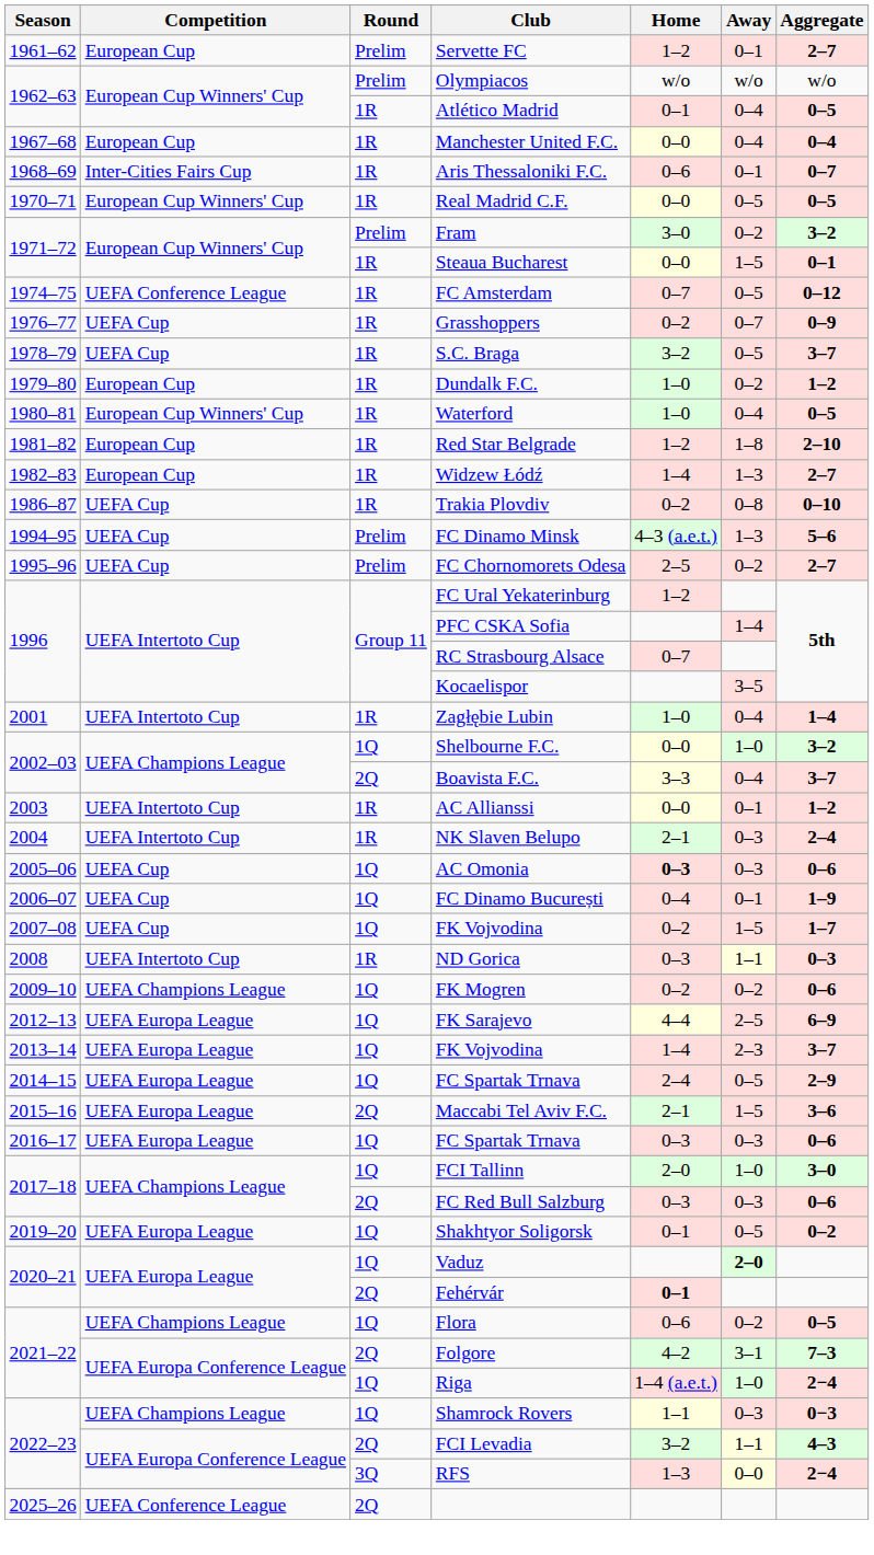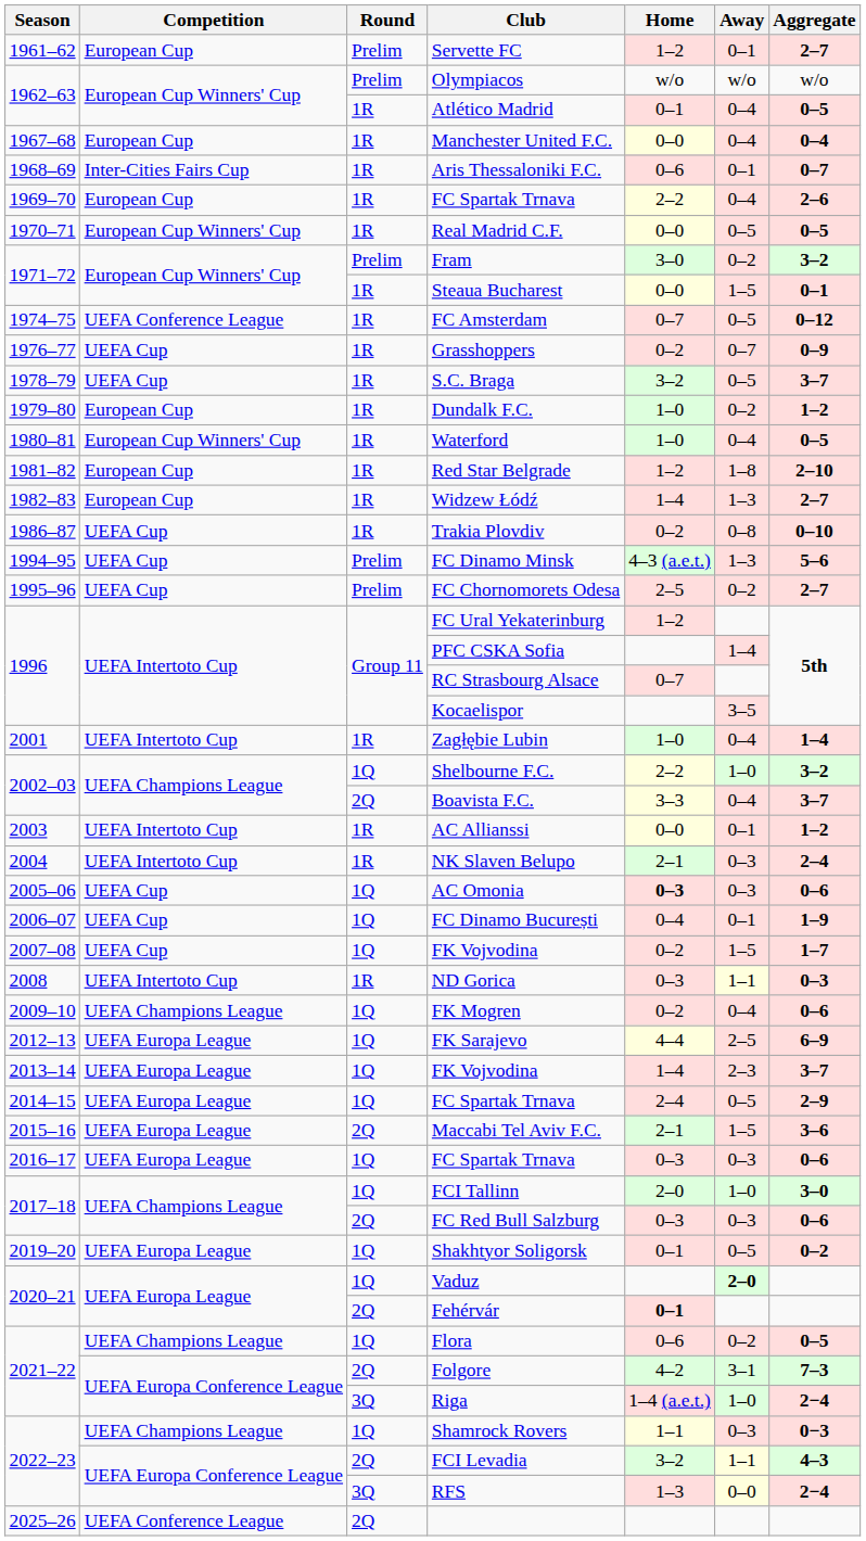 <table class="wikitable" style="text-align:left">
 <tr>
 <th>Season</th>
 <th>Competition</th>
 <th>Round</th>
 <th>Club</th>
 <th>Home</th>
 <th>Away</th>
 <th>Aggregate</th>
 </tr>
 <tr>
 <td><a href='#'>1961–62</a></td>
 <td><a href='#'>European Cup</a></td>
 <td><a href='#'>Prelim</a></td>
 <td> <a href='#'>Servette FC</a></td>
 <td bgcolor="#ffdddd" style="text-align:center;">1–2</td>
 <td bgcolor="#ffdddd" style="text-align:center;">0–1</td>
 <td bgcolor="#ffdddd" style="text-align:center;"><strong>2–7</strong></td>
 </tr>
 <tr>
 <td rowspan="2"><a href='#'>1962–63</a></td>
 <td rowspan="2"><a href='#'>European Cup Winners' Cup</a></td>
 <td><a href='#'>Prelim</a></td>
 <td> <a href='#'>Olympiacos</a></td>
 <td style="text-align:center;">w/o</td>
 <td style="text-align:center;">w/o</td>
 <td style="text-align:center;">w/o</td>
 </tr>
 <tr>
 <td><a href='#'>1R</a></td>
 <td> <a href='#'>Atlético Madrid</a></td>
 <td bgcolor="#ffdddd" style="text-align:center;">0–1</td>
 <td bgcolor="#ffdddd" style="text-align:center;">0–4</td>
 <td bgcolor="#ffdddd" style="text-align:center;"><strong>0–5</strong></td>
 </tr>
 <tr>
 <td><a href='#'>1967–68</a></td>
 <td><a href='#'>European Cup</a></td>
 <td><a href='#'>1R</a></td>
 <td> <a href='#'>Manchester United F.C.</a></td>
 <td bgcolor="#ffffdd" style="text-align:center;">0–0</td>
 <td bgcolor="#ffdddd" style="text-align:center;">0–4</td>
 <td bgcolor="#ffdddd" style="text-align:center;"><strong>0–4</strong></td>
 </tr>
 <tr>
 <td><a href='#'>1968–69</a></td>
 <td><a href='#'>Inter-Cities Fairs Cup</a></td>
 <td><a href='#'>1R</a></td>
 <td> <a href='#'>Aris Thessaloniki F.C.</a></td>
 <td bgcolor="#ffdddd" style="text-align:center;">0–6</td>
 <td bgcolor="#ffdddd" style="text-align:center;">0–1</td>
 <td bgcolor="#ffdddd" style="text-align:center;"><strong>0–7</strong></td>
+</tr>
+<tr>
+<td><a href='#'>1969–70</a></td>
+<td><a href='#'>European Cup</a></td>
+<td><a href='#'>1R</a></td>
+<td> <a href='#'>FC Spartak Trnava</a></td>
+<td bgcolor="#ffffdd" style="text-align:center;">2–2</td>
+<td bgcolor="#ffdddd" style="text-align:center;">0–4</td>
+<td bgcolor="#ffdddd" style="text-align:center;"><strong>2–6</strong></td>
 </tr>
 <tr>
 <td><a href='#'>1970–71</a></td>
 <td><a href='#'>European Cup Winners' Cup</a></td>
 <td><a href='#'>1R</a></td>
 <td> <a href='#'>Real Madrid C.F.</a></td>
 <td bgcolor="#ffffdd" style="text-align:center;">0–0</td>
 <td bgcolor="#ffdddd" style="text-align:center;">0–5</td>
 <td bgcolor="#ffdddd" style="text-align:center;"><strong>0–5</strong></td>
 </tr>
 <tr>
 <td rowspan="2"><a href='#'>1971–72</a></td>
 <td rowspan="2"><a href='#'>European Cup Winners' Cup</a></td>
 <td><a href='#'>Prelim</a></td>
 <td> <a href='#'>Fram</a></td>
 <td bgcolor="#ddffdd" style="text-align:center;">3–0</td>
 <td bgcolor="#ffdddd" style="text-align:center;">0–2</td>
 <td bgcolor="#ddffdd" style="text-align:center;"><strong>3–2</strong></td>
 </tr>
 <tr>
 <td><a href='#'>1R</a></td>
 <td> <a href='#'>Steaua Bucharest</a></td>
 <td bgcolor="#ffffdd" style="text-align:center;">0–0</td>
 <td bgcolor="#ffdddd" style="text-align:center;">1–5</td>
 <td bgcolor="#ffdddd" style="text-align:center;"><strong>0–1</strong></td>
 </tr>
 <tr>
 <td><a href='#'>1974–75</a></td>
 <td><a href='#'>UEFA Conference League</a></td>
 <td><a href='#'>1R</a></td>
 <td> <a href='#'>FC Amsterdam</a></td>
 <td bgcolor="#ffdddd" style="text-align:center;">0–7</td>
 <td bgcolor="#ffdddd" style="text-align:center;">0–5</td>
 <td bgcolor="#ffdddd" style="text-align:center;"><strong>0–12</strong></td>
 </tr>
 <tr>
 <td><a href='#'>1976–77</a></td>
 <td><a href='#'>UEFA Cup</a></td>
 <td><a href='#'>1R</a></td>
 <td> <a href='#'>Grasshoppers</a></td>
 <td bgcolor="#ffdddd" style="text-align:center;">0–2</td>
 <td bgcolor="#ffdddd" style="text-align:center;">0–7</td>
 <td bgcolor="#ffdddd" style="text-align:center;"><strong>0–9</strong></td>
 </tr>
 <tr>
 <td><a href='#'>1978–79</a></td>
 <td><a href='#'>UEFA Cup</a></td>
 <td><a href='#'>1R</a></td>
 <td> <a href='#'>S.C. Braga</a></td>
 <td bgcolor="#ddffdd" style="text-align:center;">3–2</td>
 <td bgcolor="#ffdddd" style="text-align:center;">0–5</td>
 <td bgcolor="#ffdddd" style="text-align:center;"><strong>3–7</strong></td>
 </tr>
 <tr>
 <td><a href='#'>1979–80</a></td>
 <td><a href='#'>European Cup</a></td>
 <td><a href='#'>1R</a></td>
 <td> <a href='#'>Dundalk F.C.</a></td>
 <td bgcolor="#ddffdd" style="text-align:center;">1–0</td>
 <td bgcolor="#ffdddd" style="text-align:center;">0–2</td>
 <td bgcolor="#ffdddd" style="text-align:center;"><strong>1–2</strong></td>
 </tr>
 <tr>
 <td><a href='#'>1980–81</a></td>
 <td><a href='#'>European Cup Winners' Cup</a></td>
 <td><a href='#'>1R</a></td>
 <td> <a href='#'>Waterford</a></td>
 <td bgcolor="#ddffdd" style="text-align:center;">1–0</td>
 <td bgcolor="#ffdddd" style="text-align:center;">0–4</td>
 <td bgcolor="#ffdddd" style="text-align:center;"><strong>0–5</strong></td>
 </tr>
 <tr>
 <td><a href='#'>1981–82</a></td>
 <td><a href='#'>European Cup</a></td>
 <td><a href='#'>1R</a></td>
 <td> <a href='#'>Red Star Belgrade</a></td>
 <td bgcolor="#ffdddd" style="text-align:center;">1–2</td>
 <td bgcolor="#ffdddd" style="text-align:center;">1–8</td>
 <td bgcolor="#ffdddd" style="text-align:center;"><strong>2–10</strong></td>
 </tr>
 <tr>
 <td><a href='#'>1982–83</a></td>
 <td><a href='#'>European Cup</a></td>
 <td><a href='#'>1R</a></td>
 <td> <a href='#'>Widzew Łódź</a></td>
 <td bgcolor="#ffdddd" style="text-align:center;">1–4</td>
 <td bgcolor="#ffdddd" style="text-align:center;">1–3</td>
 <td bgcolor="#ffdddd" style="text-align:center;"><strong>2–7</strong></td>
 </tr>
 <tr>
 <td><a href='#'>1986–87</a></td>
 <td><a href='#'>UEFA Cup</a></td>
 <td><a href='#'>1R</a></td>
 <td> <a href='#'>Trakia Plovdiv</a></td>
 <td bgcolor="#ffdddd" style="text-align:center;">0–2</td>
 <td bgcolor="#ffdddd" style="text-align:center;">0–8</td>
 <td bgcolor="#ffdddd"  style="text-align:center;"><strong>0–10</strong></td>
 </tr>
 <tr>
 <td><a href='#'>1994–95</a></td>
 <td><a href='#'>UEFA Cup</a></td>
 <td><a href='#'>Prelim</a></td>
 <td> <a href='#'>FC Dinamo Minsk</a></td>
 <td bgcolor="#ddffdd" style="text-align:center;">4–3 <a href='#'>(a.e.t.)</a></td>
 <td bgcolor="#ffdddd" style="text-align:center;">1–3</td>
 <td bgcolor="#ffdddd" style="text-align:center;"><strong>5–6</strong></td>
 </tr>
 <tr>
 <td><a href='#'>1995–96</a></td>
 <td><a href='#'>UEFA Cup</a></td>
 <td><a href='#'>Prelim</a></td>
 <td> <a href='#'>FC Chornomorets Odesa</a></td>
 <td bgcolor="#ffdddd" style="text-align:center;">2–5</td>
 <td bgcolor="#ffdddd" style="text-align:center;">0–2</td>
 <td bgcolor="#ffdddd" style="text-align:center;"><strong>2–7</strong></td>
 </tr>
 <tr>
 <td rowspan="4"><a href='#'>1996</a></td>
 <td rowspan="4"><a href='#'>UEFA Intertoto Cup</a></td>
 <td rowspan="4"><a href='#'>Group 11</a></td>
 <td> <a href='#'>FC Ural Yekaterinburg</a></td>
 <td bgcolor="#ffdddd" style="text-align:center;">1–2</td>
 <td></td>
 <td rowspan="4" style="text-align:center;"><strong>5th</strong></td>
 </tr>
 <tr>
 <td> <a href='#'>PFC CSKA Sofia</a></td>
 <td></td>
 <td bgcolor="#ffdddd" style="text-align:center;">1–4</td>
 </tr>
 <tr>
 <td> <a href='#'>RC Strasbourg Alsace</a></td>
 <td bgcolor="#ffdddd" style="text-align:center;">0–7</td>
 <td></td>
 </tr>
 <tr>
 <td> <a href='#'>Kocaelispor</a></td>
 <td></td>
 <td bgcolor="#ffdddd" style="text-align:center;">3–5</td>
 </tr>
 <tr>
 <td><a href='#'>2001</a></td>
 <td><a href='#'>UEFA Intertoto Cup</a></td>
 <td><a href='#'>1R</a></td>
 <td> <a href='#'>Zagłębie Lubin</a></td>
 <td bgcolor="#ddffdd" style="text-align:center;">1–0</td>
 <td bgcolor="#ffdddd" style="text-align:center;">0–4</td>
 <td bgcolor="#ffdddd" style="text-align:center;"><strong>1–4</strong></td>
 </tr>
 <tr>
 <td rowspan="2"><a href='#'>2002–03</a></td>
 <td rowspan="2"><a href='#'>UEFA Champions League</a></td>
 <td><a href='#'>1Q</a></td>
 <td> <a href='#'>Shelbourne F.C.</a></td>
-<td bgcolor="#ffffdd" style="text-align:center;">0–0</td>
+<td bgcolor="#ffffdd" style="text-align:center;">2–2</td>
 <td bgcolor="#ddffdd" style="text-align:center;">1–0</td>
 <td bgcolor="#ddffdd" style="text-align:center;"><strong>3–2</strong></td>
 </tr>
 <tr>
 <td><a href='#'>2Q</a></td>
 <td> <a href='#'>Boavista F.C.</a></td>
 <td bgcolor="#ffffdd" style="text-align:center;">3–3</td>
 <td bgcolor="#ffdddd" style="text-align:center;">0–4</td>
 <td bgcolor="#ffdddd" style="text-align:center;"><strong>3–7</strong></td>
 </tr>
 <tr>
 <td><a href='#'>2003</a></td>
 <td><a href='#'>UEFA Intertoto Cup</a></td>
 <td><a href='#'>1R</a></td>
 <td> <a href='#'>AC Allianssi</a></td>
 <td bgcolor="#ffffdd" style="text-align:center;">0–0</td>
 <td bgcolor="#ffdddd" style="text-align:center;">0–1</td>
 <td bgcolor="#ffdddd" style="text-align:center;"><strong>1–2</strong></td>
 </tr>
 <tr>
 <td><a href='#'>2004</a></td>
 <td><a href='#'>UEFA Intertoto Cup</a></td>
 <td><a href='#'>1R</a></td>
 <td> <a href='#'>NK Slaven Belupo</a></td>
 <td bgcolor="#ddffdd" style="text-align:center;">2–1</td>
 <td bgcolor="#ffdddd" style="text-align:center;">0–3</td>
 <td bgcolor="#ffdddd" style="text-align:center;"><strong>2–4</strong></td>
 </tr>
 <tr>
 <td><a href='#'>2005–06</a></td>
 <td><a href='#'>UEFA Cup</a></td>
 <td><a href='#'>1Q</a></td>
 <td> <a href='#'>AC Omonia</a></td>
 <td bgcolor="#ffdddd" style="text-align:center;"><strong>0–3</strong></td>
 <td bgcolor="#ffdddd" style="text-align:center;">0–3</td>
 <td bgcolor="#ffdddd" style="text-align:center;"><strong>0–6</strong></td>
 </tr>
 <tr>
 <td><a href='#'>2006–07</a></td>
 <td><a href='#'>UEFA Cup</a></td>
 <td><a href='#'>1Q</a></td>
 <td> <a href='#'>FC Dinamo București</a></td>
 <td bgcolor="#ffdddd" style="text-align:center;">0–4</td>
 <td bgcolor="#ffdddd" style="text-align:center;">0–1</td>
 <td bgcolor="#ffdddd" style="text-align:center;"><strong>1–9</strong></td>
 </tr>
 <tr>
 <td><a href='#'>2007–08</a></td>
 <td><a href='#'>UEFA Cup</a></td>
 <td><a href='#'>1Q</a></td>
 <td> <a href='#'>FK Vojvodina</a></td>
 <td bgcolor="#ffdddd" style="text-align:center;">0–2</td>
 <td bgcolor="#ffdddd" style="text-align:center;">1–5</td>
 <td bgcolor="#ffdddd" style="text-align:center;"><strong>1–7</strong></td>
 </tr>
 <tr>
 <td><a href='#'>2008</a></td>
 <td><a href='#'>UEFA Intertoto Cup</a></td>
 <td><a href='#'>1R</a></td>
 <td> <a href='#'>ND Gorica</a></td>
 <td bgcolor="#ffdddd" style="text-align:center;">0–3</td>
 <td bgcolor="#ffffdd" style="text-align:center;">1–1</td>
 <td bgcolor="#ffdddd" style="text-align:center;"><strong>0–3</strong></td>
 </tr>
 <tr>
 <td><a href='#'>2009–10</a></td>
 <td><a href='#'>UEFA Champions League</a></td>
 <td><a href='#'>1Q</a></td>
 <td> <a href='#'>FK Mogren</a></td>
 <td bgcolor="#ffdddd" style="text-align:center;">0–2</td>
-<td bgcolor="#ffdddd" style="text-align:center;">0–2</td>
+<td bgcolor="#ffdddd" style="text-align:center;">0–4</td>
 <td bgcolor="#ffdddd" style="text-align:center;"><strong>0–6</strong></td>
 </tr>
 <tr>
 <td><a href='#'>2012–13</a></td>
 <td><a href='#'>UEFA Europa League</a></td>
 <td><a href='#'>1Q</a></td>
 <td> <a href='#'>FK Sarajevo</a></td>
 <td bgcolor="#ffffdd" style="text-align:center;">4–4</td>
 <td bgcolor="#ffdddd" style="text-align:center;">2–5</td>
 <td bgcolor="#ffdddd" style="text-align:center;"><strong>6–9</strong></td>
 </tr>
 <tr>
 <td><a href='#'>2013–14</a></td>
 <td><a href='#'>UEFA Europa League</a></td>
 <td><a href='#'>1Q</a></td>
 <td> <a href='#'>FK Vojvodina</a></td>
 <td bgcolor="#ffdddd" style="text-align:center;">1–4</td>
 <td bgcolor="#ffdddd" style="text-align:center;">2–3</td>
 <td bgcolor="#ffdddd" style="text-align:center;"><strong>3–7</strong></td>
 </tr>
 <tr>
 <td><a href='#'>2014–15</a></td>
 <td><a href='#'>UEFA Europa League</a></td>
 <td><a href='#'>1Q</a></td>
 <td> <a href='#'>FC Spartak Trnava</a></td>
 <td bgcolor="#ffdddd" style="text-align:center;">2–4</td>
 <td bgcolor="#ffdddd" style="text-align:center;">0–5</td>
 <td bgcolor="#ffdddd" style="text-align:center;"><strong>2–9</strong></td>
 </tr>
 <tr>
 <td><a href='#'>2015–16</a></td>
 <td><a href='#'>UEFA Europa League</a></td>
 <td><a href='#'>2Q</a></td>
 <td> <a href='#'>Maccabi Tel Aviv F.C.</a></td>
 <td bgcolor="#ddffdd" style="text-align:center;">2–1</td>
 <td bgcolor="#ffdddd" style="text-align:center;">1–5</td>
 <td bgcolor="#ffdddd" style="text-align:center;"><strong>3–6</strong></td>
 </tr>
 <tr>
 <td><a href='#'>2016–17</a></td>
 <td><a href='#'>UEFA Europa League</a></td>
 <td><a href='#'>1Q</a></td>
 <td> <a href='#'>FC Spartak Trnava</a></td>
 <td bgcolor="#ffdddd" style="text-align:center;">0–3</td>
 <td bgcolor="#ffdddd" style="text-align:center;">0–3</td>
 <td bgcolor="#ffdddd" style="text-align:center;"><strong>0–6</strong></td>
 </tr>
 <tr>
 <td rowspan="2"><a href='#'>2017–18</a></td>
 <td rowspan="2"><a href='#'>UEFA Champions League</a></td>
 <td><a href='#'>1Q</a></td>
 <td> <a href='#'>FCI Tallinn</a></td>
 <td bgcolor="#ddffdd" style="text-align:center;">2–0</td>
 <td bgcolor="#ddffdd" style="text-align:center;">1–0</td>
 <td bgcolor="#ddffdd" style="text-align:center;"><strong>3–0</strong></td>
 </tr>
 <tr>
 <td><a href='#'>2Q</a></td>
 <td> <a href='#'>FC Red Bull Salzburg</a></td>
 <td bgcolor="#ffdddd" style="text-align:center;">0–3</td>
 <td bgcolor="#ffdddd" style="text-align:center;">0–3</td>
 <td bgcolor="#ffdddd" style="text-align:center;"><strong>0–6</strong></td>
 </tr>
 <tr>
 <td><a href='#'>2019–20</a></td>
 <td><a href='#'>UEFA Europa League</a></td>
 <td><a href='#'>1Q</a></td>
 <td> <a href='#'>Shakhtyor Soligorsk</a></td>
 <td bgcolor="#ffdddd" style="text-align:center;">0–1</td>
 <td bgcolor="#ffdddd" style="text-align:center;">0–5</td>
 <td bgcolor="#ffdddd" style="text-align:center;"><strong>0–2</strong></td>
 </tr>
 <tr>
 <td rowspan="2"><a href='#'>2020–21</a></td>
 <td rowspan="2"><a href='#'>UEFA Europa League</a></td>
 <td><a href='#'>1Q</a></td>
 <td> <a href='#'>Vaduz</a></td>
 <td></td>
 <td bgcolor="#ddffdd" style="text-align:center;"><strong>2–0</strong></td>
 <td></td>
 </tr>
 <tr>
 <td><a href='#'>2Q</a></td>
 <td> <a href='#'>Fehérvár</a></td>
 <td bgcolor="#ffdddd" style="text-align:center;"><strong>0–1</strong></td>
 <td></td>
 <td></td>
 </tr>
 <tr>
 <td rowspan="3"><a href='#'>2021–22</a></td>
 <td><a href='#'>UEFA Champions League</a></td>
 <td><a href='#'>1Q</a></td>
 <td> <a href='#'>Flora</a></td>
 <td bgcolor="#ffdddd" style="text-align:center;">0–6</td>
 <td bgcolor="#ffdddd" style="text-align:center;">0–2</td>
 <td bgcolor="#ffdddd" style="text-align:center;"><strong>0–5</strong></td>
 </tr>
 <tr>
 <td rowspan="2"><a href='#'>UEFA Europa Conference League</a></td>
 <td><a href='#'>2Q</a></td>
 <td> <a href='#'>Folgore</a></td>
 <td bgcolor="#ddffdd" style="text-align:center;">4–2</td>
 <td bgcolor="#ddffdd" style="text-align:center;">3–1</td>
 <td bgcolor="#ddffdd" style="text-align:center;"><strong>7–3</strong></td>
 </tr>
 <tr>
-<td><a href='#'>1Q</a></td>
+<td><a href='#'>3Q</a></td>
 <td> <a href='#'>Riga</a></td>
 <td bgcolor="#ffdddd" style="text-align:center;">1–4 <a href='#'>(a.e.t.)</a></td>
 <td bgcolor="#ddffdd" style="text-align:center;">1–0</td>
 <td bgcolor="#ffdddd" style="text-align:center;"><strong>2−4</strong></td>
 </tr>
 <tr>
 <td rowspan="3"><a href='#'>2022–23</a></td>
 <td><a href='#'>UEFA Champions League</a></td>
 <td><a href='#'>1Q</a></td>
 <td> <a href='#'>Shamrock Rovers</a></td>
 <td bgcolor="#ffffdd" style="text-align:center;">1–1</td>
 <td bgcolor="#ffdddd" style="text-align:center;">0–3</td>
 <td bgcolor="#ffdddd" style="text-align:center;"><strong>0−3</strong></td>
 </tr>
 <tr>
 <td rowspan="2"><a href='#'>UEFA Europa Conference League</a></td>
 <td><a href='#'>2Q</a></td>
 <td> <a href='#'>FCI Levadia</a></td>
 <td bgcolor="#ddffdd" style="text-align:center;">3–2</td>
 <td bgcolor="#ffffdd" style="text-align:center;">1–1</td>
 <td bgcolor="#ddffdd" style="text-align:center;"><strong>4–3</strong></td>
 </tr>
 <tr>
 <td><a href='#'>3Q</a></td>
 <td> <a href='#'>RFS</a></td>
 <td bgcolor="#ffdddd" style="text-align:center;">1–3</td>
 <td bgcolor="#ffffdd" style="text-align:center;">0–0</td>
 <td bgcolor="#ffdddd" style="text-align:center;"><strong>2−4</strong></td>
 </tr>
 <tr>
 <td><a href='#'>2025–26</a></td>
 <td><a href='#'>UEFA Conference League</a></td>
 <td><a href='#'>2Q</a></td>
 <td></td>
 <td></td>
 <td></td>
 <td></td>
 </tr>
 </table>
